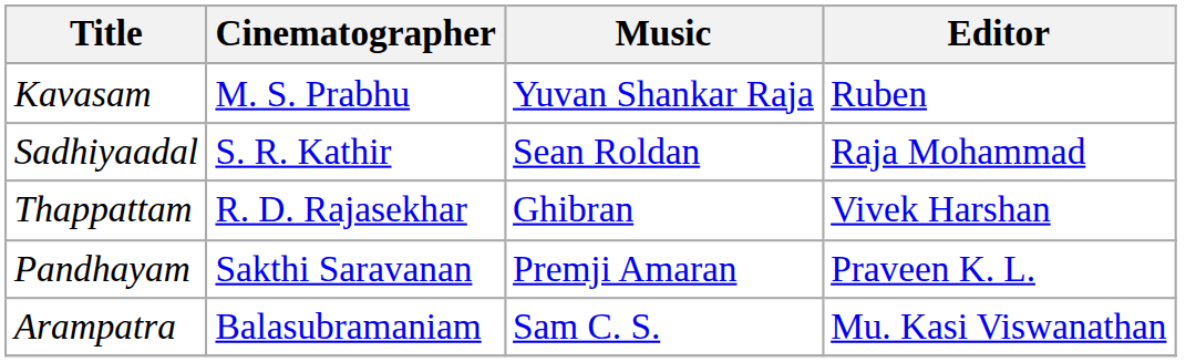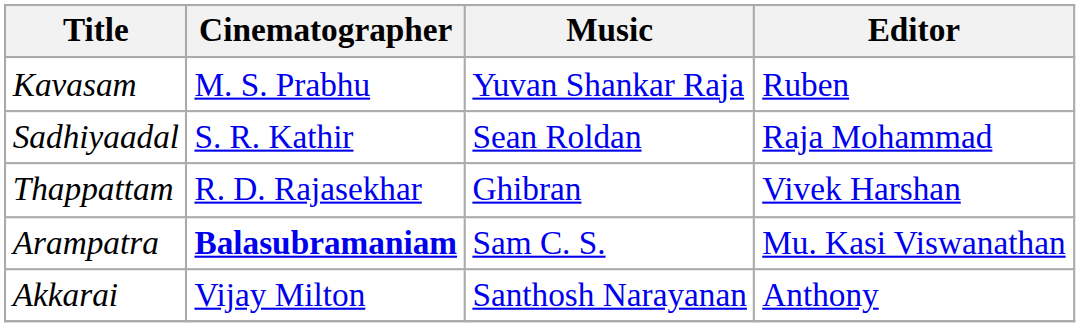 <table class="wikitable" style="background:#ffffff;">
 <tr>
 <th>Title</th>
 <th>Cinematographer</th>
 <th>Music</th>
 <th>Editor</th>
 </tr>
 <tr>
 <td><em>Kavasam</em></td>
 <td><a href='#'>M. S. Prabhu</a></td>
 <td><a href='#'>Yuvan Shankar Raja</a></td>
 <td><a href='#'>Ruben</a></td>
 </tr>
 <tr>
 <td><em>Sadhiyaadal</em></td>
 <td><a href='#'>S. R. Kathir</a></td>
 <td><a href='#'>Sean Roldan</a></td>
 <td><a href='#'>Raja Mohammad</a></td>
 </tr>
 <tr>
 <td><em>Thappattam</em></td>
 <td><a href='#'>R. D. Rajasekhar</a></td>
 <td><a href='#'>Ghibran</a></td>
 <td><a href='#'>Vivek Harshan</a></td>
 </tr>
 <tr>
-<td><em>Pandhayam</em></td>
-<td><a href='#'>Sakthi Saravanan</a></td>
-<td><a href='#'>Premji Amaran</a></td>
-<td><a href='#'>Praveen K. L.</a></td>
-</tr>
-<tr>
 <td><em>Arampatra</em></td>
-<td><a href='#'>Balasubramaniam</a></td>
+<td><strong><a href='#'>Balasubramaniam</a></strong></td>
 <td><a href='#'>Sam C. S.</a></td>
 <td><a href='#'>Mu. Kasi Viswanathan</a></td>
 </tr>
 <tr>
+<td><em>Akkarai</em></td>
+<td><a href='#'>Vijay Milton</a></td>
+<td><a href='#'>Santhosh Narayanan</a></td>
+<td><a href='#'>Anthony</a></td>
+</tr>
+<tr>
 </tr>
 </table>
